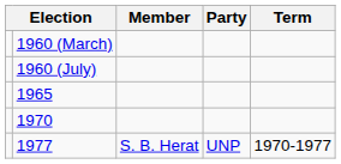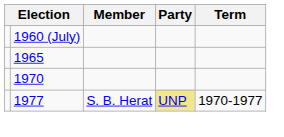 <table class="wikitable">
 <tr>
 <th colspan="2">Election</th>
 <th>Member</th>
 <th>Party</th>
 <th>Term</th>
-</tr>
-<tr>
-<td style="background-color: "></td>
-<td><a href='#'>1960 (March)</a></td>
-<td></td>
-<td></td>
-<td></td>
 </tr>
 <tr>
 <td style="background-color: "></td>
 <td><a href='#'>1960 (July)</a></td>
 <td></td>
 <td></td>
 <td></td>
 </tr>
 <tr>
 <td style="background-color: "></td>
 <td><a href='#'>1965</a></td>
 <td></td>
 <td></td>
 <td></td>
 </tr>
 <tr>
 <td style="background-color: "></td>
 <td><a href='#'>1970</a></td>
 <td></td>
 <td></td>
 <td></td>
 </tr>
 <tr>
 <td style="background-color: "></td>
 <td><a href='#'>1977</a></td>
 <td><a href='#'>S. B. Herat</a></td>
-<td><a href='#'>UNP</a></td>
+<td style="background: khaki;"><a href='#'>UNP</a></td>
 <td>1970-1977</td>
 </tr>
 </table>
